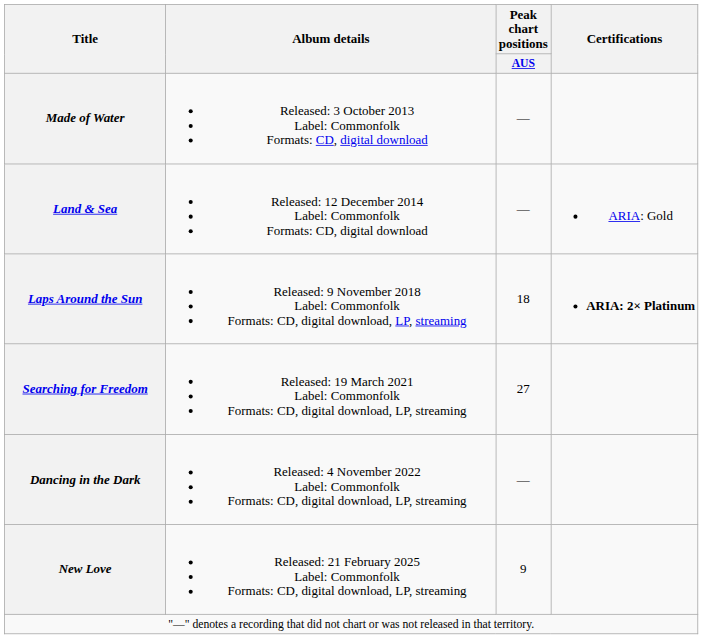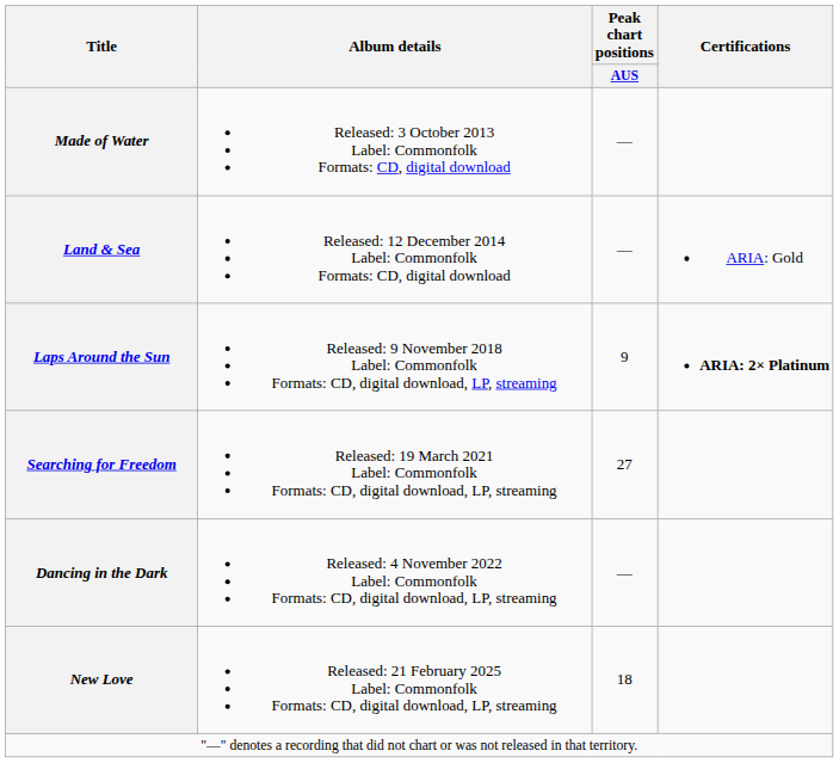 <table class="wikitable plainrowheaders" style="text-align:center;">
 <tr>
 <th scope="col" rowspan="2" style="width:12em;">Title</th>
 <th scope="col" rowspan="2" style="width:25em;">Album details</th>
 <th scope="col">Peak chart positions</th>
 <th scope="col" rowspan="2">Certifications</th>
 </tr>
 <tr>
 <th scope="col" style="width:3em;font-size:90%;"><a href='#'>AUS</a><br></th>
 </tr>
 <tr>
 <th scope="row"><em>Made of Water</em></th>
 <td><br><ul><li>Released: 3 October 2013</li><li>Label: Commonfolk</li><li>Formats: <a href='#'>CD</a>, <a href='#'>digital download</a></li></ul></td>
 <td>—</td>
 <td></td>
 </tr>
 <tr>
 <th scope="row"><em><a href='#'>Land & Sea</a></em></th>
 <td><br><ul><li>Released: 12 December 2014</li><li>Label: Commonfolk</li><li>Formats: CD, digital download</li></ul></td>
 <td>—</td>
 <td><br><ul><li><a href='#'>ARIA</a>: Gold</li></ul></td>
 </tr>
 <tr>
 <th scope="row"><em><a href='#'>Laps Around the Sun</a></em></th>
 <td><br><ul><li>Released: 9 November 2018</li><li>Label: Commonfolk</li><li>Formats: CD, digital download, <a href='#'>LP</a>, <a href='#'>streaming</a></li></ul></td>
-<td>18<br></td>
+<td>9</td>
 <td><strong><br><ul><li>ARIA: 2× Platinum</li></ul></strong></td>
 </tr>
 <tr>
 <th scope="row"><em><a href='#'>Searching for Freedom</a></em></th>
 <td><br><ul><li>Released: 19 March 2021</li><li>Label: Commonfolk</li><li>Formats: CD, digital download, LP, streaming</li></ul></td>
 <td>27</td>
 <td></td>
 </tr>
 <tr>
 <th scope="row"><em>Dancing in the Dark</em></th>
 <td><br><ul><li>Released: 4 November 2022</li><li>Label: Commonfolk</li><li>Formats: CD, digital download, LP, streaming</li></ul></td>
 <td>—</td>
 <td></td>
 </tr>
 <tr>
 <th scope="row"><em>New Love</em></th>
 <td><br><ul><li>Released: 21 February 2025</li><li>Label: Commonfolk</li><li>Formats: CD, digital download, LP, streaming</li></ul></td>
-<td>9</td>
+<td>18<br></td>
 <td></td>
 </tr>
 <tr>
 <td colspan="15" style="font-size:90%">"—" denotes a recording that did not chart or was not released in that territory.</td>
 </tr>
 </table>
